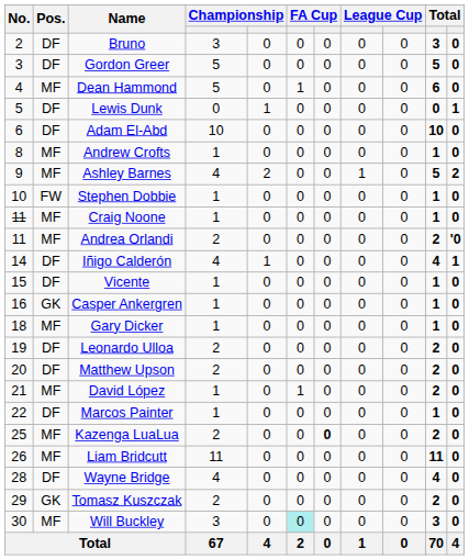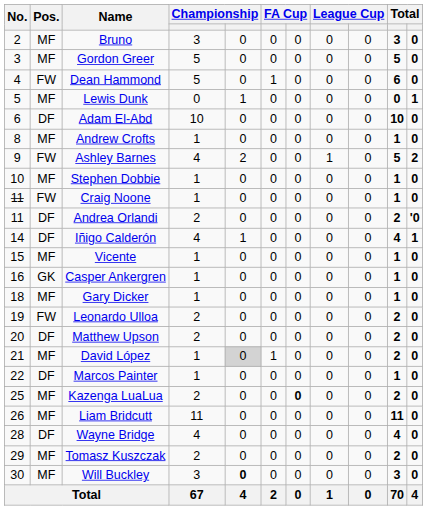 <table class="wikitable sortable" style="text-align: center;">
 <tr>
 <th rowspan="2">No.</th>
 <th rowspan="2">Pos.</th>
 <th rowspan="2">Name</th>
 <th colspan="2"><a href='#'>Championship</a></th>
 <th colspan="2"><a href='#'>FA Cup</a></th>
 <th colspan="2"><a href='#'>League Cup</a></th>
 <th colspan="2">Total</th>
 </tr>
 <tr>
 <th></th>
 <th></th>
 <th></th>
 <th></th>
 <th></th>
 <th></th>
 <th></th>
 <th></th>
 </tr>
 <tr>
 <td>2</td>
-<td>DF</td>
+<td>MF</td>
 <td><a href='#'>Bruno</a></td>
 <td>3</td>
 <td>0</td>
 <td>0</td>
 <td>0</td>
 <td>0</td>
 <td>0</td>
 <td><strong>3</strong></td>
 <td><strong>0</strong></td>
 </tr>
 <tr>
 <td>3</td>
-<td>DF</td>
+<td>MF</td>
 <td><a href='#'>Gordon Greer</a></td>
 <td>5</td>
 <td>0</td>
 <td>0</td>
 <td>0</td>
 <td>0</td>
 <td>0</td>
 <td><strong>5</strong></td>
 <td><strong>0</strong></td>
 </tr>
 <tr>
 <td>4</td>
-<td>MF</td>
+<td>FW</td>
 <td><a href='#'>Dean Hammond</a></td>
 <td>5</td>
 <td>0</td>
 <td>1</td>
 <td>0</td>
 <td>0</td>
 <td>0</td>
 <td><strong>6</strong></td>
 <td><strong>0</strong></td>
 </tr>
 <tr>
 <td>5</td>
-<td>DF</td>
+<td>MF</td>
 <td><a href='#'>Lewis Dunk</a></td>
 <td>0</td>
 <td>1</td>
 <td>0</td>
 <td>0</td>
 <td>0</td>
 <td>0</td>
 <td><strong>0</strong></td>
 <td><strong>1</strong></td>
 </tr>
 <tr>
 <td>6</td>
 <td>DF</td>
 <td><a href='#'>Adam El-Abd</a></td>
 <td>10</td>
 <td>0</td>
 <td>0</td>
 <td>0</td>
 <td>0</td>
 <td>0</td>
 <td><strong>10</strong></td>
 <td><strong>0</strong></td>
 </tr>
 <tr>
 <td>8</td>
 <td>MF</td>
 <td><a href='#'>Andrew Crofts</a></td>
 <td>1</td>
 <td>0</td>
 <td>0</td>
 <td>0</td>
 <td>0</td>
 <td>0</td>
 <td><strong>1</strong></td>
 <td><strong>0</strong></td>
 </tr>
 <tr>
 <td>9</td>
-<td>MF</td>
+<td>FW</td>
 <td><a href='#'>Ashley Barnes</a></td>
 <td>4</td>
 <td>2</td>
 <td>0</td>
 <td>0</td>
 <td>1</td>
 <td>0</td>
 <td><strong>5</strong></td>
 <td><strong>2</strong></td>
 </tr>
 <tr>
 <td>10</td>
-<td>FW</td>
+<td>MF</td>
 <td><a href='#'>Stephen Dobbie</a></td>
 <td>1</td>
 <td>0</td>
 <td>0</td>
 <td>0</td>
 <td>0</td>
 <td>0</td>
 <td><strong>1</strong></td>
 <td><strong>0</strong></td>
 </tr>
 <tr>
 <td><s>11</s></td>
-<td>MF</td>
+<td>FW</td>
 <td><a href='#'>Craig Noone</a></td>
 <td>1</td>
 <td>0</td>
 <td>0</td>
 <td>0</td>
 <td>0</td>
 <td>0</td>
 <td><strong>1</strong></td>
 <td><strong>0</strong></td>
 </tr>
 <tr>
 <td>11</td>
-<td>MF</td>
+<td>DF</td>
 <td><a href='#'>Andrea Orlandi</a></td>
 <td>2</td>
 <td>0</td>
 <td>0</td>
 <td>0</td>
 <td>0</td>
 <td>0</td>
 <td><strong>2</strong></td>
 <td><strong>'0</strong></td>
 </tr>
 <tr>
 <td>14</td>
 <td>DF</td>
 <td><a href='#'>Iñigo Calderón</a></td>
 <td>4</td>
 <td>1</td>
 <td>0</td>
 <td>0</td>
 <td>0</td>
 <td>0</td>
 <td><strong>4</strong></td>
 <td><strong>1</strong></td>
 </tr>
 <tr>
 <td>15</td>
-<td>DF</td>
+<td>MF</td>
 <td><a href='#'>Vicente</a></td>
 <td>1</td>
 <td>0</td>
 <td>0</td>
 <td>0</td>
 <td>0</td>
 <td>0</td>
 <td><strong>1</strong></td>
 <td><strong>0</strong></td>
 </tr>
 <tr>
 <td>16</td>
 <td>GK</td>
 <td><a href='#'>Casper Ankergren</a></td>
 <td>1</td>
 <td>0</td>
 <td>0</td>
 <td>0</td>
 <td>0</td>
 <td>0</td>
 <td><strong>1</strong></td>
 <td><strong>0</strong></td>
 </tr>
 <tr>
 <td>18</td>
 <td>MF</td>
 <td><a href='#'>Gary Dicker</a></td>
 <td>1</td>
 <td>0</td>
 <td>0</td>
 <td>0</td>
 <td>0</td>
 <td>0</td>
 <td><strong>1</strong></td>
 <td><strong>0</strong></td>
 </tr>
 <tr>
 <td>19</td>
-<td>DF</td>
+<td>FW</td>
 <td><a href='#'>Leonardo Ulloa</a></td>
 <td>2</td>
 <td>0</td>
 <td>0</td>
 <td>0</td>
 <td>0</td>
 <td>0</td>
 <td><strong>2</strong></td>
 <td><strong>0</strong></td>
 </tr>
 <tr>
 <td>20</td>
 <td>DF</td>
 <td><a href='#'>Matthew Upson</a></td>
 <td>2</td>
 <td>0</td>
 <td>0</td>
 <td>0</td>
 <td>0</td>
 <td>0</td>
 <td><strong>2</strong></td>
 <td><strong>0</strong></td>
 </tr>
 <tr>
 <td>21</td>
 <td>MF</td>
 <td><a href='#'>David López</a></td>
 <td>1</td>
-<td>0</td>
+<td style="background: lightgrey;">0</td>
 <td>1</td>
 <td>0</td>
 <td>0</td>
 <td>0</td>
 <td><strong>2</strong></td>
 <td><strong>0</strong></td>
 </tr>
 <tr>
 <td>22</td>
 <td>DF</td>
 <td><a href='#'>Marcos Painter</a></td>
 <td>1</td>
 <td>0</td>
 <td>0</td>
 <td>0</td>
 <td>0</td>
 <td>0</td>
 <td><strong>1</strong></td>
 <td><strong>0</strong></td>
 </tr>
 <tr>
 <td>25</td>
 <td>MF</td>
 <td><a href='#'>Kazenga LuaLua</a></td>
 <td>2</td>
 <td>0</td>
 <td>0</td>
 <td><strong>0</strong></td>
 <td>0</td>
 <td>0</td>
 <td><strong>2</strong></td>
 <td><strong>0</strong></td>
 </tr>
 <tr>
 <td>26</td>
 <td>MF</td>
 <td><a href='#'>Liam Bridcutt</a></td>
 <td>11</td>
 <td>0</td>
 <td>0</td>
 <td>0</td>
 <td>0</td>
 <td>0</td>
 <td><strong>11</strong></td>
 <td><strong>0</strong></td>
 </tr>
 <tr>
 <td>28</td>
 <td>DF</td>
 <td><a href='#'>Wayne Bridge</a></td>
 <td>4</td>
 <td>0</td>
 <td>0</td>
 <td>0</td>
 <td>0</td>
 <td>0</td>
 <td><strong>4</strong></td>
 <td><strong>0</strong></td>
 </tr>
 <tr>
 <td>29</td>
-<td>GK</td>
+<td>MF</td>
 <td><a href='#'>Tomasz Kuszczak</a></td>
 <td>2</td>
 <td>0</td>
 <td>0</td>
 <td>0</td>
 <td>0</td>
 <td>0</td>
 <td><strong>2</strong></td>
 <td><strong>0</strong></td>
 </tr>
 <tr>
 <td>30</td>
 <td>MF</td>
 <td><a href='#'>Will Buckley</a></td>
 <td>3</td>
+<td><strong>0</strong></td>
 <td>0</td>
-<td style="background: paleturquoise;">0</td>
 <td>0</td>
 <td>0</td>
 <td>0</td>
 <td><strong>3</strong></td>
 <td><strong>0</strong></td>
 </tr>
 <tr>
 <th colspan="3">Total</th>
 <th>67</th>
 <th>4</th>
 <th>2</th>
 <th>0</th>
 <th>1</th>
 <th>0</th>
 <th>70</th>
 <th>4</th>
 </tr>
 </table>
